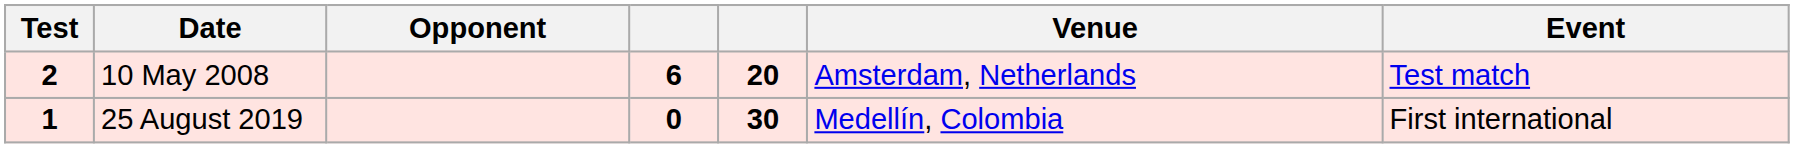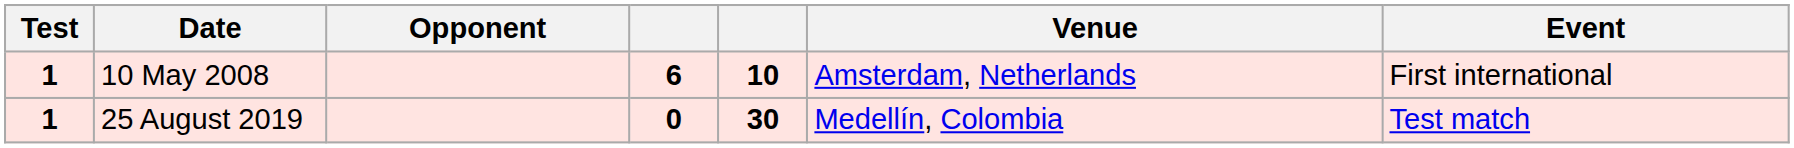 <table class="wikitable sortable" style="width:100%; font-size:90%">
 <tr>
 <th style="width:5%">Test</th>
 <th style="width:13%">Date</th>
 <th style="width:17%">Opponent</th>
 <th style="width:5%"></th>
 <th style="width:5%"></th>
 <th>Venue</th>
 <th>Event</th>
 </tr>
 <tr bgcolor="FFE4E1">
-<td align="center"><strong>2</strong></td>
+<td align="center"><strong>1</strong></td>
 <td>10 May 2008</td>
 <td></td>
 <td align="center"><strong>6</strong></td>
-<td align="center"><strong>20</strong></td>
+<td align="center"><strong>10</strong></td>
 <td><a href='#'>Amsterdam</a>, <a href='#'>Netherlands</a></td>
-<td><a href='#'>Test match</a></td>
+<td>First international</td>
 </tr>
 <tr bgcolor="FFE4E1">
 <td align="center"><strong>1</strong></td>
 <td>25 August 2019</td>
 <td></td>
 <td align="center"><strong>0</strong></td>
 <td align="center"><strong>30</strong></td>
 <td><a href='#'>Medellín</a>, <a href='#'>Colombia</a></td>
-<td>First international</td>
+<td><a href='#'>Test match</a></td>
 </tr>
 </table>
